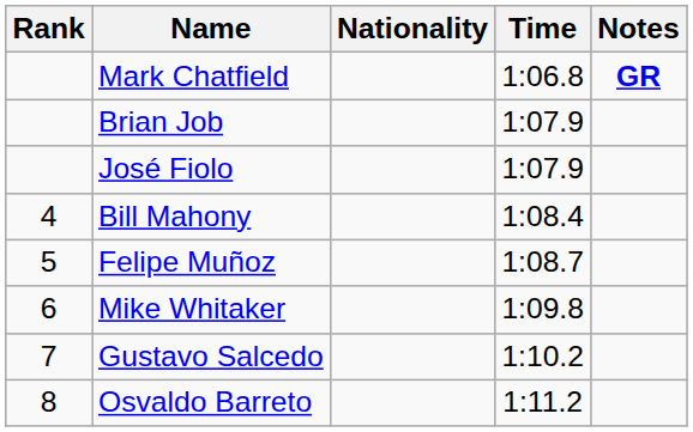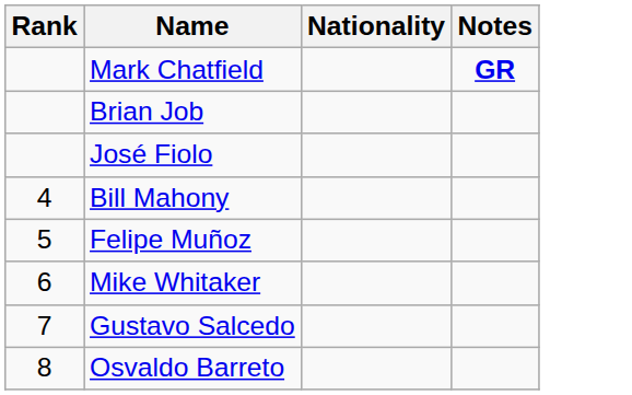 <table class="wikitable sortable" style="text-align:center">
 <tr>
 <th>Rank</th>
 <th>Name</th>
 <th>Nationality</th>
-<th>Time</th>
 <th>Notes</th>
 </tr>
 <tr>
 <td></td>
 <td align=left><a href='#'>Mark Chatfield</a></td>
 <td align=left></td>
-<td>1:06.8</td>
 <td><strong><a href='#'>GR</a></strong></td>
 </tr>
 <tr>
 <td></td>
 <td align=left><a href='#'>Brian Job</a></td>
 <td align=left></td>
-<td>1:07.9</td>
 <td></td>
 </tr>
 <tr>
 <td></td>
 <td align=left><a href='#'>José Fiolo</a></td>
 <td align=left></td>
-<td>1:07.9</td>
 <td></td>
 </tr>
 <tr>
 <td>4</td>
 <td align=left><a href='#'>Bill Mahony</a></td>
 <td align=left></td>
-<td>1:08.4</td>
 <td></td>
 </tr>
 <tr>
 <td>5</td>
 <td align=left><a href='#'>Felipe Muñoz</a></td>
 <td align=left></td>
-<td>1:08.7</td>
 <td></td>
 </tr>
 <tr>
 <td>6</td>
 <td align=left><a href='#'>Mike Whitaker</a></td>
 <td align=left></td>
-<td>1:09.8</td>
 <td></td>
 </tr>
 <tr>
 <td>7</td>
 <td align=left><a href='#'>Gustavo Salcedo</a></td>
 <td align=left></td>
-<td>1:10.2</td>
 <td></td>
 </tr>
 <tr>
 <td>8</td>
 <td align=left><a href='#'>Osvaldo Barreto</a></td>
 <td align=left></td>
-<td>1:11.2</td>
 <td></td>
 </tr>
 </table>
